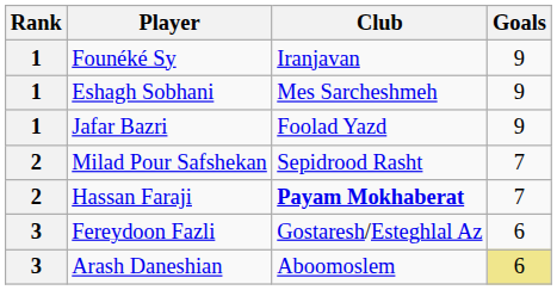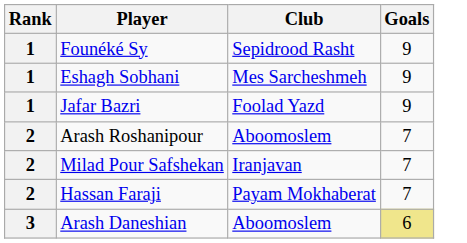 <table class="wikitable" style="text-align:center">
 <tr>
 <th>Rank</th>
 <th>Player</th>
 <th>Club</th>
 <th>Goals</th>
 </tr>
 <tr>
 <th>1</th>
 <td align="left"> <a href='#'>Founéké Sy</a></td>
-<td align="left"><a href='#'>Iranjavan</a></td>
+<td align="left"><a href='#'>Sepidrood Rasht</a></td>
 <td>9</td>
 </tr>
 <tr>
 <th>1</th>
 <td align="left"> <a href='#'>Eshagh Sobhani</a></td>
 <td align="left"><a href='#'>Mes Sarcheshmeh</a></td>
 <td>9</td>
 </tr>
 <tr>
 <th>1</th>
 <td align="left"> <a href='#'>Jafar Bazri</a></td>
 <td align="left"><a href='#'>Foolad Yazd</a></td>
 <td>9</td>
 </tr>
 <tr>
 <th>2</th>
+<td align="left"> Arash Roshanipour</td>
+<td align="left"><a href='#'>Aboomoslem</a></td>
+<td>7</td>
+</tr>
+<tr>
+<th>2</th>
 <td align="left"> <a href='#'>Milad Pour Safshekan</a></td>
-<td align="left"><a href='#'>Sepidrood Rasht</a></td>
+<td align="left"><a href='#'>Iranjavan</a></td>
 <td>7</td>
 </tr>
 <tr>
 <th>2</th>
 <td align="left"> <a href='#'>Hassan Faraji</a></td>
-<td align="left"><strong><a href='#'>Payam Mokhaberat</a></strong></td>
+<td align="left"><a href='#'>Payam Mokhaberat</a></td>
 <td>7</td>
-</tr>
-<tr>
-<th>3</th>
-<td align="left"> <a href='#'>Fereydoon Fazli</a></td>
-<td align="left"><a href='#'>Gostaresh</a>/<a href='#'>Esteghlal Az</a></td>
-<td>6</td>
 </tr>
 <tr>
 <th>3</th>
 <td align="left"> <a href='#'>Arash Daneshian</a></td>
 <td align="left"><a href='#'>Aboomoslem</a></td>
 <td style="background: khaki;">6</td>
 </tr>
 </table>
